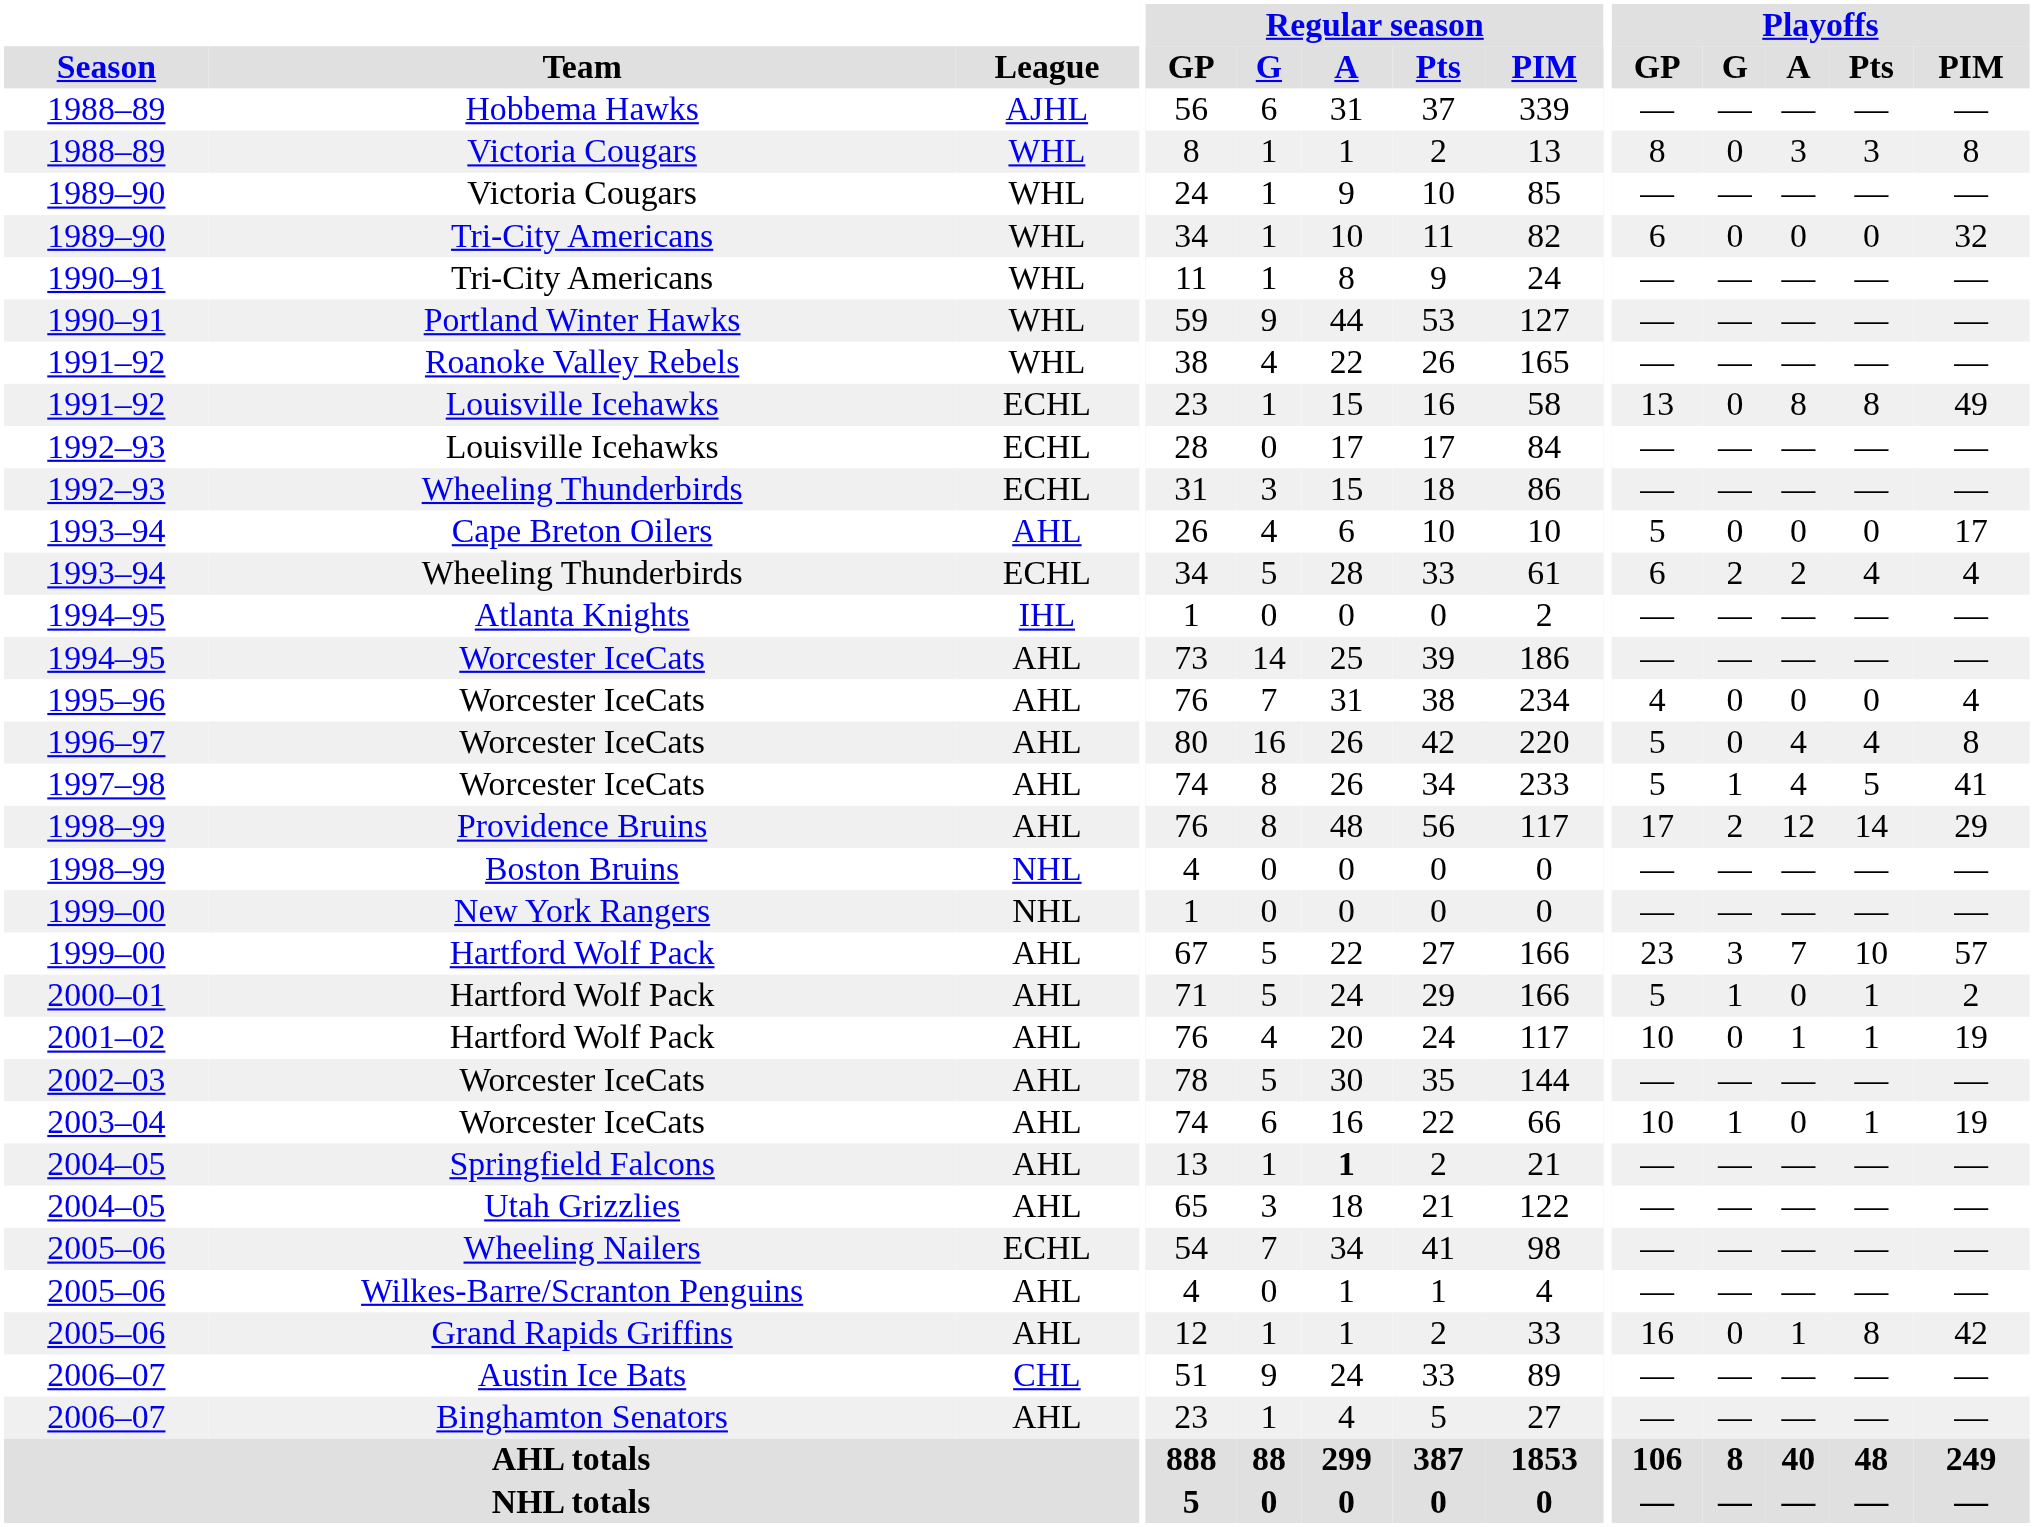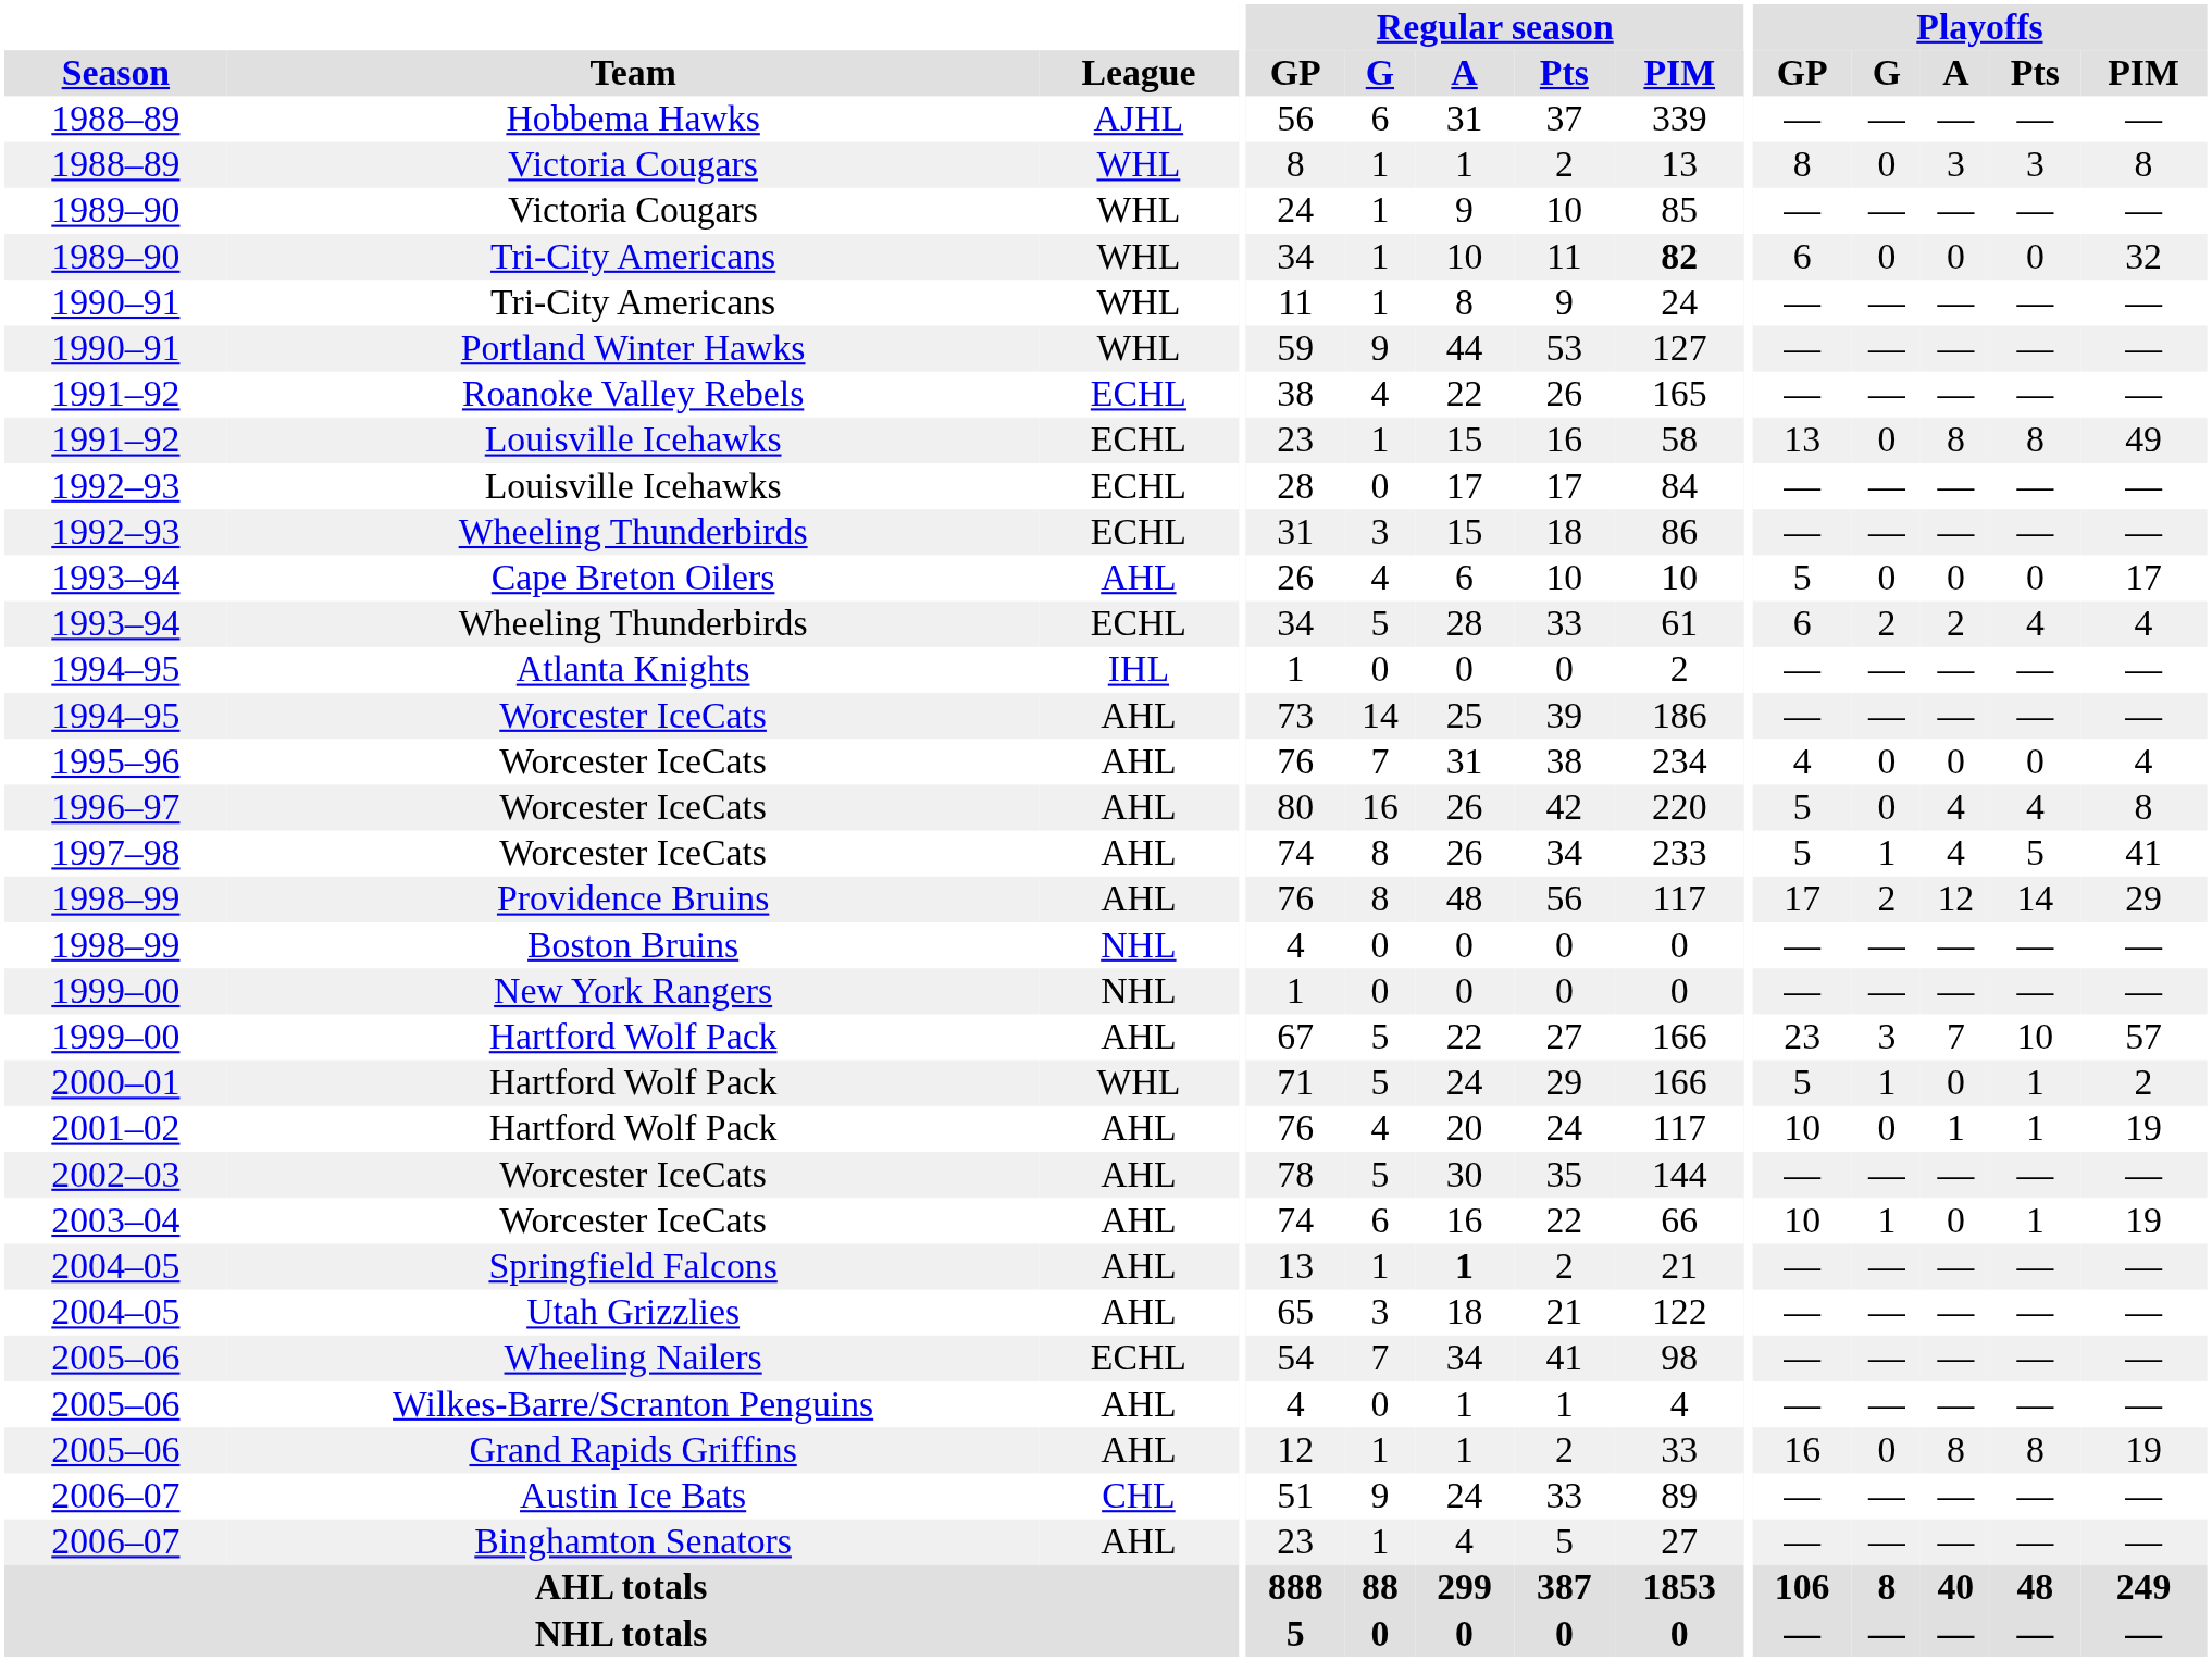 <table border="0" cellpadding="1" cellspacing="0" style="text-align:center; width:60em">
 <tr bgcolor="#e0e0e0">
 <th colspan="3" bgcolor="#ffffff"></th>
 <th rowspan="100" bgcolor="#ffffff"></th>
 <th colspan="5"><a href='#'>Regular season</a></th>
 <th rowspan="100" bgcolor="#ffffff"></th>
 <th colspan="5"><a href='#'>Playoffs</a></th>
 </tr>
 <tr bgcolor="#e0e0e0">
 <th><a href='#'>Season</a></th>
 <th>Team</th>
 <th>League</th>
 <th>GP</th>
 <th><a href='#'>G</a></th>
 <th><a href='#'>A</a></th>
 <th><a href='#'>Pts</a></th>
 <th><a href='#'>PIM</a></th>
 <th>GP</th>
 <th>G</th>
 <th>A</th>
 <th>Pts</th>
 <th>PIM</th>
 </tr>
 <tr>
 <td><a href='#'>1988–89</a></td>
 <td><a href='#'>Hobbema Hawks</a></td>
 <td><a href='#'>AJHL</a></td>
 <td>56</td>
 <td>6</td>
 <td>31</td>
 <td>37</td>
 <td>339</td>
 <td>—</td>
 <td>—</td>
 <td>—</td>
 <td>—</td>
 <td>—</td>
 </tr>
 <tr bgcolor="#f0f0f0">
 <td><a href='#'>1988–89</a></td>
 <td><a href='#'>Victoria Cougars</a></td>
 <td><a href='#'>WHL</a></td>
 <td>8</td>
 <td>1</td>
 <td>1</td>
 <td>2</td>
 <td>13</td>
 <td>8</td>
 <td>0</td>
 <td>3</td>
 <td>3</td>
 <td>8</td>
 </tr>
 <tr>
 <td><a href='#'>1989–90</a></td>
 <td>Victoria Cougars</td>
 <td>WHL</td>
 <td>24</td>
 <td>1</td>
 <td>9</td>
 <td>10</td>
 <td>85</td>
 <td>—</td>
 <td>—</td>
 <td>—</td>
 <td>—</td>
 <td>—</td>
 </tr>
 <tr bgcolor="#f0f0f0">
 <td><a href='#'>1989–90</a></td>
 <td><a href='#'>Tri-City Americans</a></td>
 <td>WHL</td>
 <td>34</td>
 <td>1</td>
 <td>10</td>
 <td>11</td>
-<td>82</td>
+<td><strong>82</strong></td>
 <td>6</td>
 <td>0</td>
 <td>0</td>
 <td>0</td>
 <td>32</td>
 </tr>
 <tr>
 <td><a href='#'>1990–91</a></td>
 <td>Tri-City Americans</td>
 <td>WHL</td>
 <td>11</td>
 <td>1</td>
 <td>8</td>
 <td>9</td>
 <td>24</td>
 <td>—</td>
 <td>—</td>
 <td>—</td>
 <td>—</td>
 <td>—</td>
 </tr>
 <tr bgcolor="#f0f0f0">
 <td><a href='#'>1990–91</a></td>
 <td><a href='#'>Portland Winter Hawks</a></td>
 <td>WHL</td>
 <td>59</td>
 <td>9</td>
 <td>44</td>
 <td>53</td>
 <td>127</td>
 <td>—</td>
 <td>—</td>
 <td>—</td>
 <td>—</td>
 <td>—</td>
 </tr>
 <tr>
 <td><a href='#'>1991–92</a></td>
 <td><a href='#'>Roanoke Valley Rebels</a></td>
-<td>WHL</td>
+<td><a href='#'>ECHL</a></td>
 <td>38</td>
 <td>4</td>
 <td>22</td>
 <td>26</td>
 <td>165</td>
 <td>—</td>
 <td>—</td>
 <td>—</td>
 <td>—</td>
 <td>—</td>
 </tr>
 <tr bgcolor="#f0f0f0">
 <td><a href='#'>1991–92</a></td>
 <td><a href='#'>Louisville Icehawks</a></td>
 <td>ECHL</td>
 <td>23</td>
 <td>1</td>
 <td>15</td>
 <td>16</td>
 <td>58</td>
 <td>13</td>
 <td>0</td>
 <td>8</td>
 <td>8</td>
 <td>49</td>
 </tr>
 <tr>
 <td><a href='#'>1992–93</a></td>
 <td>Louisville Icehawks</td>
 <td>ECHL</td>
 <td>28</td>
 <td>0</td>
 <td>17</td>
 <td>17</td>
 <td>84</td>
 <td>—</td>
 <td>—</td>
 <td>—</td>
 <td>—</td>
 <td>—</td>
 </tr>
 <tr bgcolor="#f0f0f0">
 <td><a href='#'>1992–93</a></td>
 <td><a href='#'>Wheeling Thunderbirds</a></td>
 <td>ECHL</td>
 <td>31</td>
 <td>3</td>
 <td>15</td>
 <td>18</td>
 <td>86</td>
 <td>—</td>
 <td>—</td>
 <td>—</td>
 <td>—</td>
 <td>—</td>
 </tr>
 <tr>
 <td><a href='#'>1993–94</a></td>
 <td><a href='#'>Cape Breton Oilers</a></td>
 <td><a href='#'>AHL</a></td>
 <td>26</td>
 <td>4</td>
 <td>6</td>
 <td>10</td>
 <td>10</td>
 <td>5</td>
 <td>0</td>
 <td>0</td>
 <td>0</td>
 <td>17</td>
 </tr>
 <tr bgcolor="#f0f0f0">
 <td><a href='#'>1993–94</a></td>
 <td>Wheeling Thunderbirds</td>
 <td>ECHL</td>
 <td>34</td>
 <td>5</td>
 <td>28</td>
 <td>33</td>
 <td>61</td>
 <td>6</td>
 <td>2</td>
 <td>2</td>
 <td>4</td>
 <td>4</td>
 </tr>
 <tr>
 <td><a href='#'>1994–95</a></td>
 <td><a href='#'>Atlanta Knights</a></td>
 <td><a href='#'>IHL</a></td>
 <td>1</td>
 <td>0</td>
 <td>0</td>
 <td>0</td>
 <td>2</td>
 <td>—</td>
 <td>—</td>
 <td>—</td>
 <td>—</td>
 <td>—</td>
 </tr>
 <tr bgcolor="#f0f0f0">
 <td><a href='#'>1994–95</a></td>
 <td><a href='#'>Worcester IceCats</a></td>
 <td>AHL</td>
 <td>73</td>
 <td>14</td>
 <td>25</td>
 <td>39</td>
 <td>186</td>
 <td>—</td>
 <td>—</td>
 <td>—</td>
 <td>—</td>
 <td>—</td>
 </tr>
 <tr>
 <td><a href='#'>1995–96</a></td>
 <td>Worcester IceCats</td>
 <td>AHL</td>
 <td>76</td>
 <td>7</td>
 <td>31</td>
 <td>38</td>
 <td>234</td>
 <td>4</td>
 <td>0</td>
 <td>0</td>
 <td>0</td>
 <td>4</td>
 </tr>
 <tr bgcolor="#f0f0f0">
 <td><a href='#'>1996–97</a></td>
 <td>Worcester IceCats</td>
 <td>AHL</td>
 <td>80</td>
 <td>16</td>
 <td>26</td>
 <td>42</td>
 <td>220</td>
 <td>5</td>
 <td>0</td>
 <td>4</td>
 <td>4</td>
 <td>8</td>
 </tr>
 <tr>
 <td><a href='#'>1997–98</a></td>
 <td>Worcester IceCats</td>
 <td>AHL</td>
 <td>74</td>
 <td>8</td>
 <td>26</td>
 <td>34</td>
 <td>233</td>
 <td>5</td>
 <td>1</td>
 <td>4</td>
 <td>5</td>
 <td>41</td>
 </tr>
 <tr bgcolor="#f0f0f0">
 <td><a href='#'>1998–99</a></td>
 <td><a href='#'>Providence Bruins</a></td>
 <td>AHL</td>
 <td>76</td>
 <td>8</td>
 <td>48</td>
 <td>56</td>
 <td>117</td>
 <td>17</td>
 <td>2</td>
 <td>12</td>
 <td>14</td>
 <td>29</td>
 </tr>
 <tr>
 <td><a href='#'>1998–99</a></td>
 <td><a href='#'>Boston Bruins</a></td>
 <td><a href='#'>NHL</a></td>
 <td>4</td>
 <td>0</td>
 <td>0</td>
 <td>0</td>
 <td>0</td>
 <td>—</td>
 <td>—</td>
 <td>—</td>
 <td>—</td>
 <td>—</td>
 </tr>
 <tr bgcolor="#f0f0f0">
 <td><a href='#'>1999–00</a></td>
 <td><a href='#'>New York Rangers</a></td>
 <td>NHL</td>
 <td>1</td>
 <td>0</td>
 <td>0</td>
 <td>0</td>
 <td>0</td>
 <td>—</td>
 <td>—</td>
 <td>—</td>
 <td>—</td>
 <td>—</td>
 </tr>
 <tr>
 <td><a href='#'>1999–00</a></td>
 <td><a href='#'>Hartford Wolf Pack</a></td>
 <td>AHL</td>
 <td>67</td>
 <td>5</td>
 <td>22</td>
 <td>27</td>
 <td>166</td>
 <td>23</td>
 <td>3</td>
 <td>7</td>
 <td>10</td>
 <td>57</td>
 </tr>
 <tr bgcolor="#f0f0f0">
 <td><a href='#'>2000–01</a></td>
 <td>Hartford Wolf Pack</td>
-<td>AHL</td>
+<td>WHL</td>
 <td>71</td>
 <td>5</td>
 <td>24</td>
 <td>29</td>
 <td>166</td>
 <td>5</td>
 <td>1</td>
 <td>0</td>
 <td>1</td>
 <td>2</td>
 </tr>
 <tr>
 <td><a href='#'>2001–02</a></td>
 <td>Hartford Wolf Pack</td>
 <td>AHL</td>
 <td>76</td>
 <td>4</td>
 <td>20</td>
 <td>24</td>
 <td>117</td>
 <td>10</td>
 <td>0</td>
 <td>1</td>
 <td>1</td>
 <td>19</td>
 </tr>
 <tr bgcolor="#f0f0f0">
 <td><a href='#'>2002–03</a></td>
 <td>Worcester IceCats</td>
 <td>AHL</td>
 <td>78</td>
 <td>5</td>
 <td>30</td>
 <td>35</td>
 <td>144</td>
 <td>—</td>
 <td>—</td>
 <td>—</td>
 <td>—</td>
 <td>—</td>
 </tr>
 <tr>
 <td><a href='#'>2003–04</a></td>
 <td>Worcester IceCats</td>
 <td>AHL</td>
 <td>74</td>
 <td>6</td>
 <td>16</td>
 <td>22</td>
 <td>66</td>
 <td>10</td>
 <td>1</td>
 <td>0</td>
 <td>1</td>
 <td>19</td>
 </tr>
 <tr bgcolor="#f0f0f0">
 <td><a href='#'>2004–05</a></td>
 <td><a href='#'>Springfield Falcons</a></td>
 <td>AHL</td>
 <td>13</td>
 <td>1</td>
 <td><strong>1</strong></td>
 <td>2</td>
 <td>21</td>
 <td>—</td>
 <td>—</td>
 <td>—</td>
 <td>—</td>
 <td>—</td>
 </tr>
 <tr>
 <td><a href='#'>2004–05</a></td>
 <td><a href='#'>Utah Grizzlies</a></td>
 <td>AHL</td>
 <td>65</td>
 <td>3</td>
 <td>18</td>
 <td>21</td>
 <td>122</td>
 <td>—</td>
 <td>—</td>
 <td>—</td>
 <td>—</td>
 <td>—</td>
 </tr>
 <tr bgcolor="#f0f0f0">
 <td><a href='#'>2005–06</a></td>
 <td><a href='#'>Wheeling Nailers</a></td>
 <td>ECHL</td>
 <td>54</td>
 <td>7</td>
 <td>34</td>
 <td>41</td>
 <td>98</td>
 <td>—</td>
 <td>—</td>
 <td>—</td>
 <td>—</td>
 <td>—</td>
 </tr>
 <tr>
 <td><a href='#'>2005–06</a></td>
 <td><a href='#'>Wilkes-Barre/Scranton Penguins</a></td>
 <td>AHL</td>
 <td>4</td>
 <td>0</td>
 <td>1</td>
 <td>1</td>
 <td>4</td>
 <td>—</td>
 <td>—</td>
 <td>—</td>
 <td>—</td>
 <td>—</td>
 </tr>
 <tr bgcolor="#f0f0f0">
 <td><a href='#'>2005–06</a></td>
 <td><a href='#'>Grand Rapids Griffins</a></td>
 <td>AHL</td>
 <td>12</td>
 <td>1</td>
 <td>1</td>
 <td>2</td>
 <td>33</td>
 <td>16</td>
 <td>0</td>
-<td>1</td>
 <td>8</td>
-<td>42</td>
+<td>8</td>
+<td>19</td>
 </tr>
 <tr>
 <td><a href='#'>2006–07</a></td>
 <td><a href='#'>Austin Ice Bats</a></td>
 <td><a href='#'>CHL</a></td>
 <td>51</td>
 <td>9</td>
 <td>24</td>
 <td>33</td>
 <td>89</td>
 <td>—</td>
 <td>—</td>
 <td>—</td>
 <td>—</td>
 <td>—</td>
 </tr>
 <tr bgcolor="#f0f0f0">
 <td><a href='#'>2006–07</a></td>
 <td><a href='#'>Binghamton Senators</a></td>
 <td>AHL</td>
 <td>23</td>
 <td>1</td>
 <td>4</td>
 <td>5</td>
 <td>27</td>
 <td>—</td>
 <td>—</td>
 <td>—</td>
 <td>—</td>
 <td>—</td>
 </tr>
 <tr bgcolor="#e0e0e0">
 <th colspan="3">AHL totals</th>
 <th>888</th>
 <th>88</th>
 <th>299</th>
 <th>387</th>
 <th>1853</th>
 <th>106</th>
 <th>8</th>
 <th>40</th>
 <th>48</th>
 <th>249</th>
 </tr>
 <tr bgcolor="#e0e0e0">
 <th colspan="3">NHL totals</th>
 <th>5</th>
 <th>0</th>
 <th>0</th>
 <th>0</th>
 <th>0</th>
 <th>—</th>
 <th>—</th>
 <th>—</th>
 <th>—</th>
 <th>—</th>
 </tr>
 </table>
